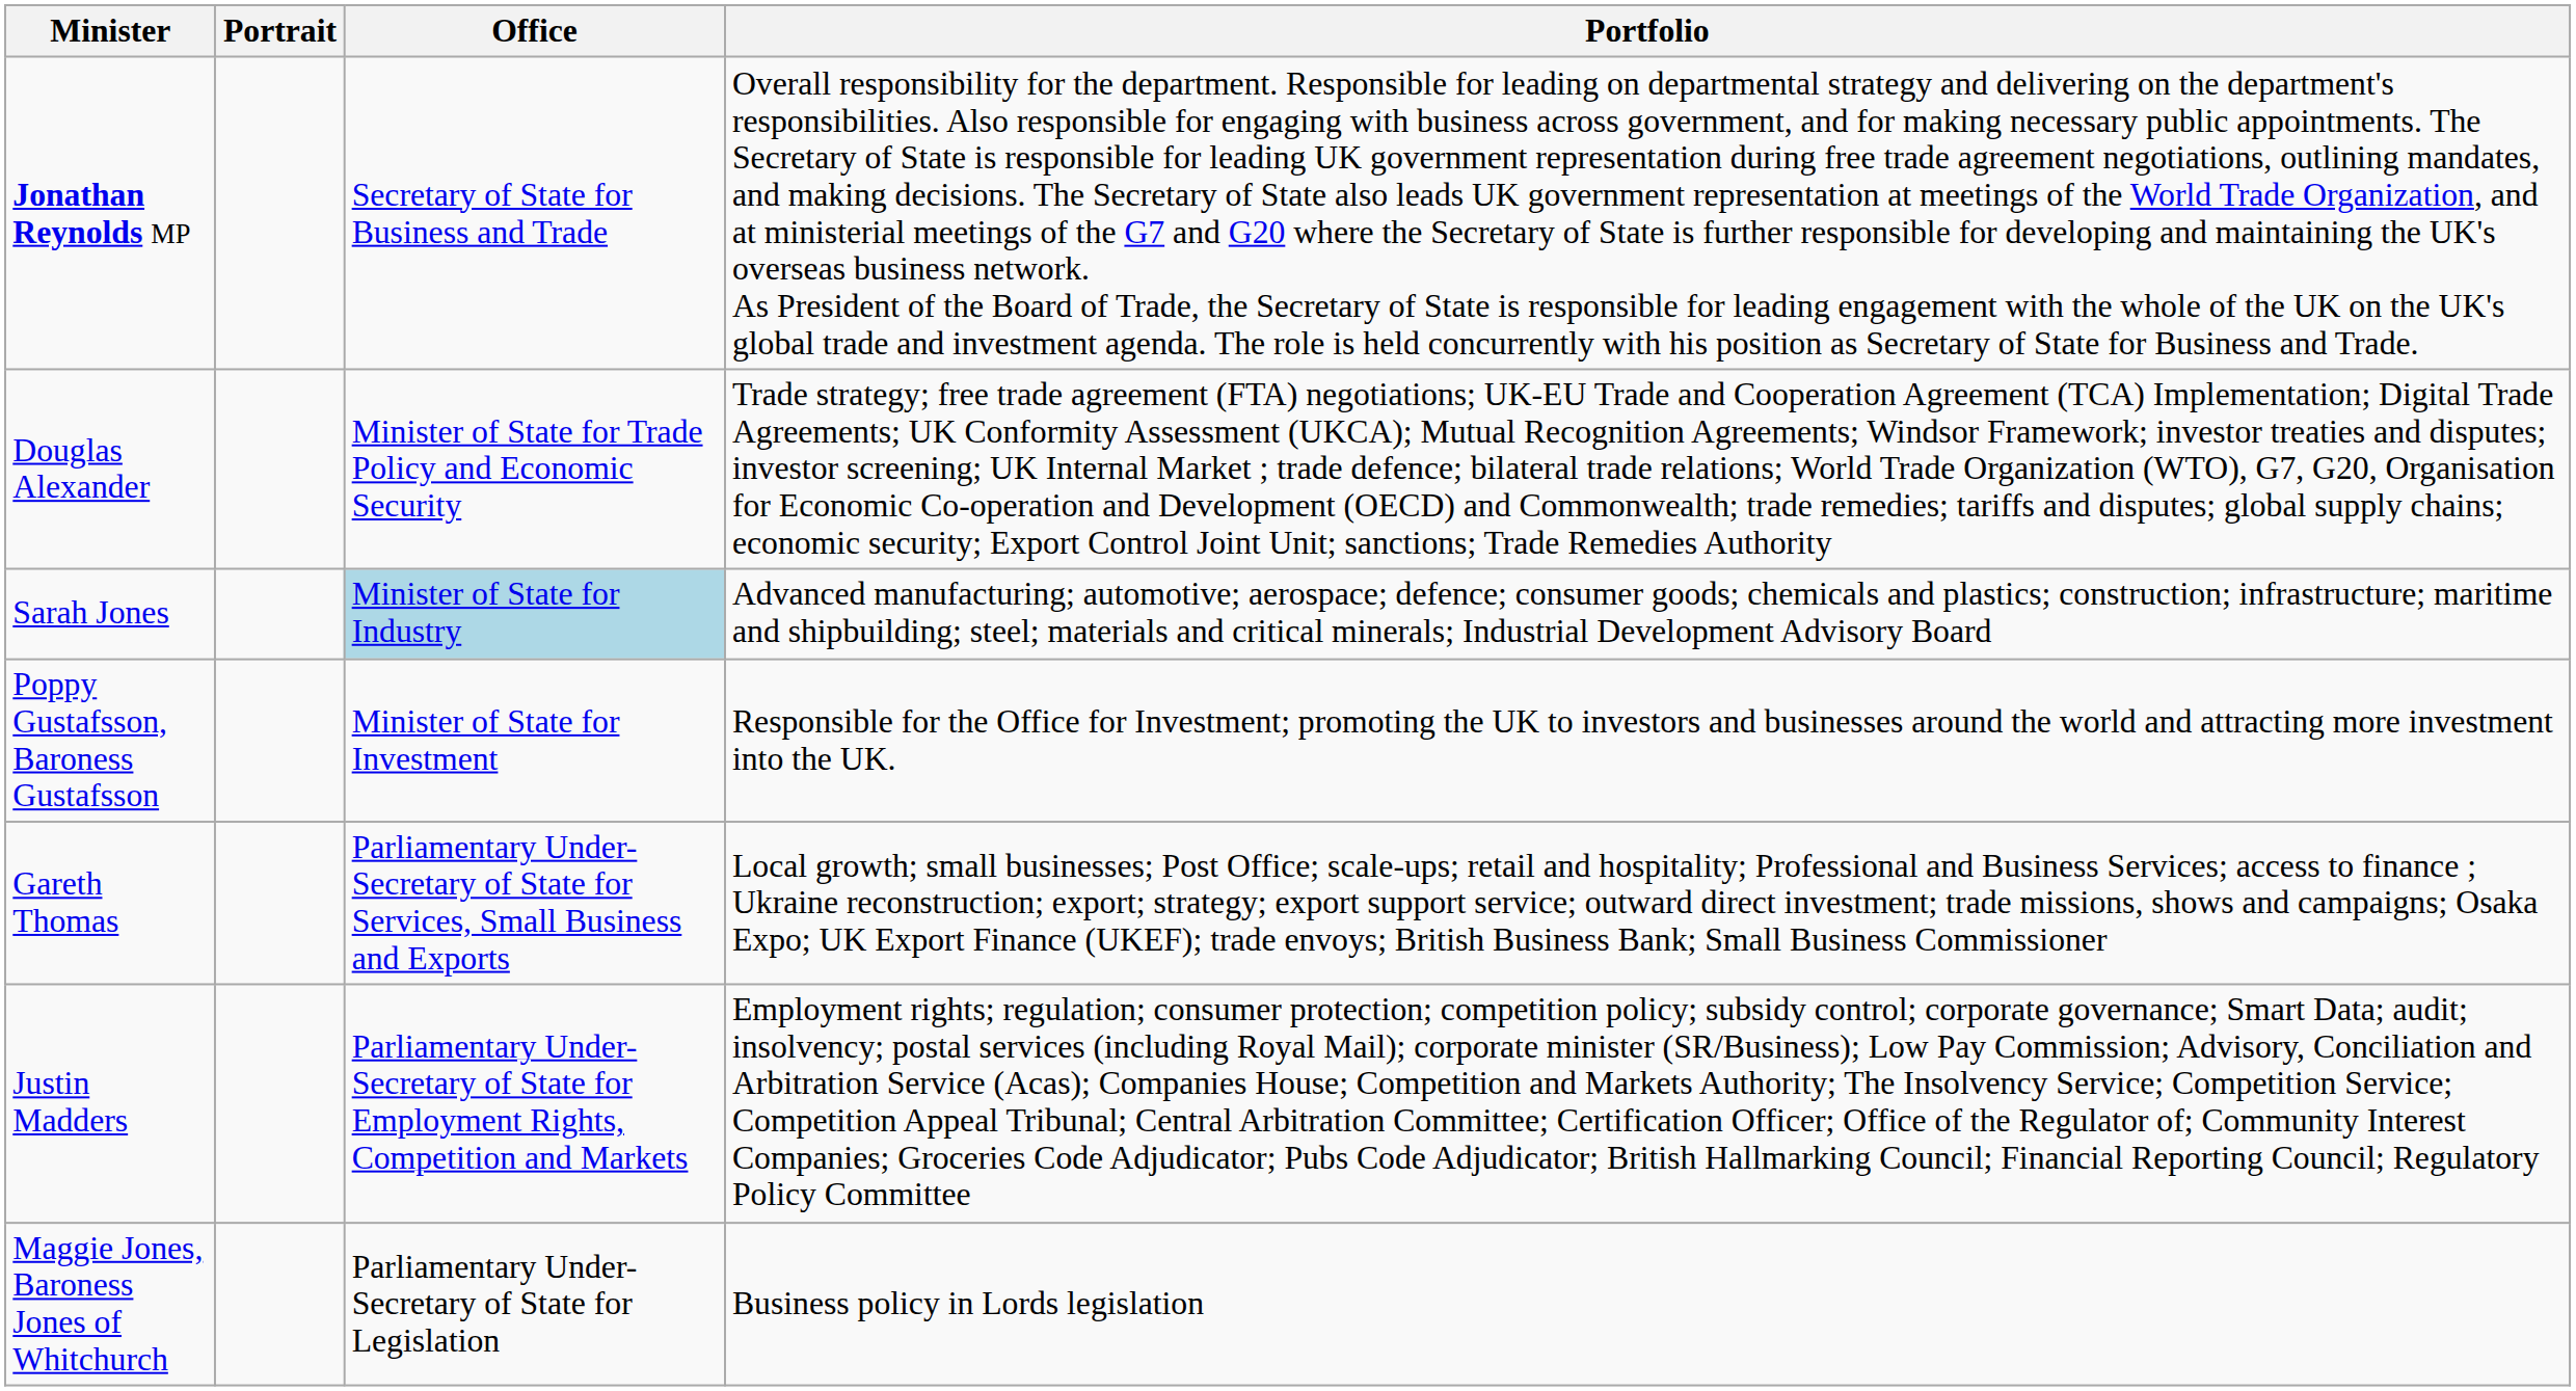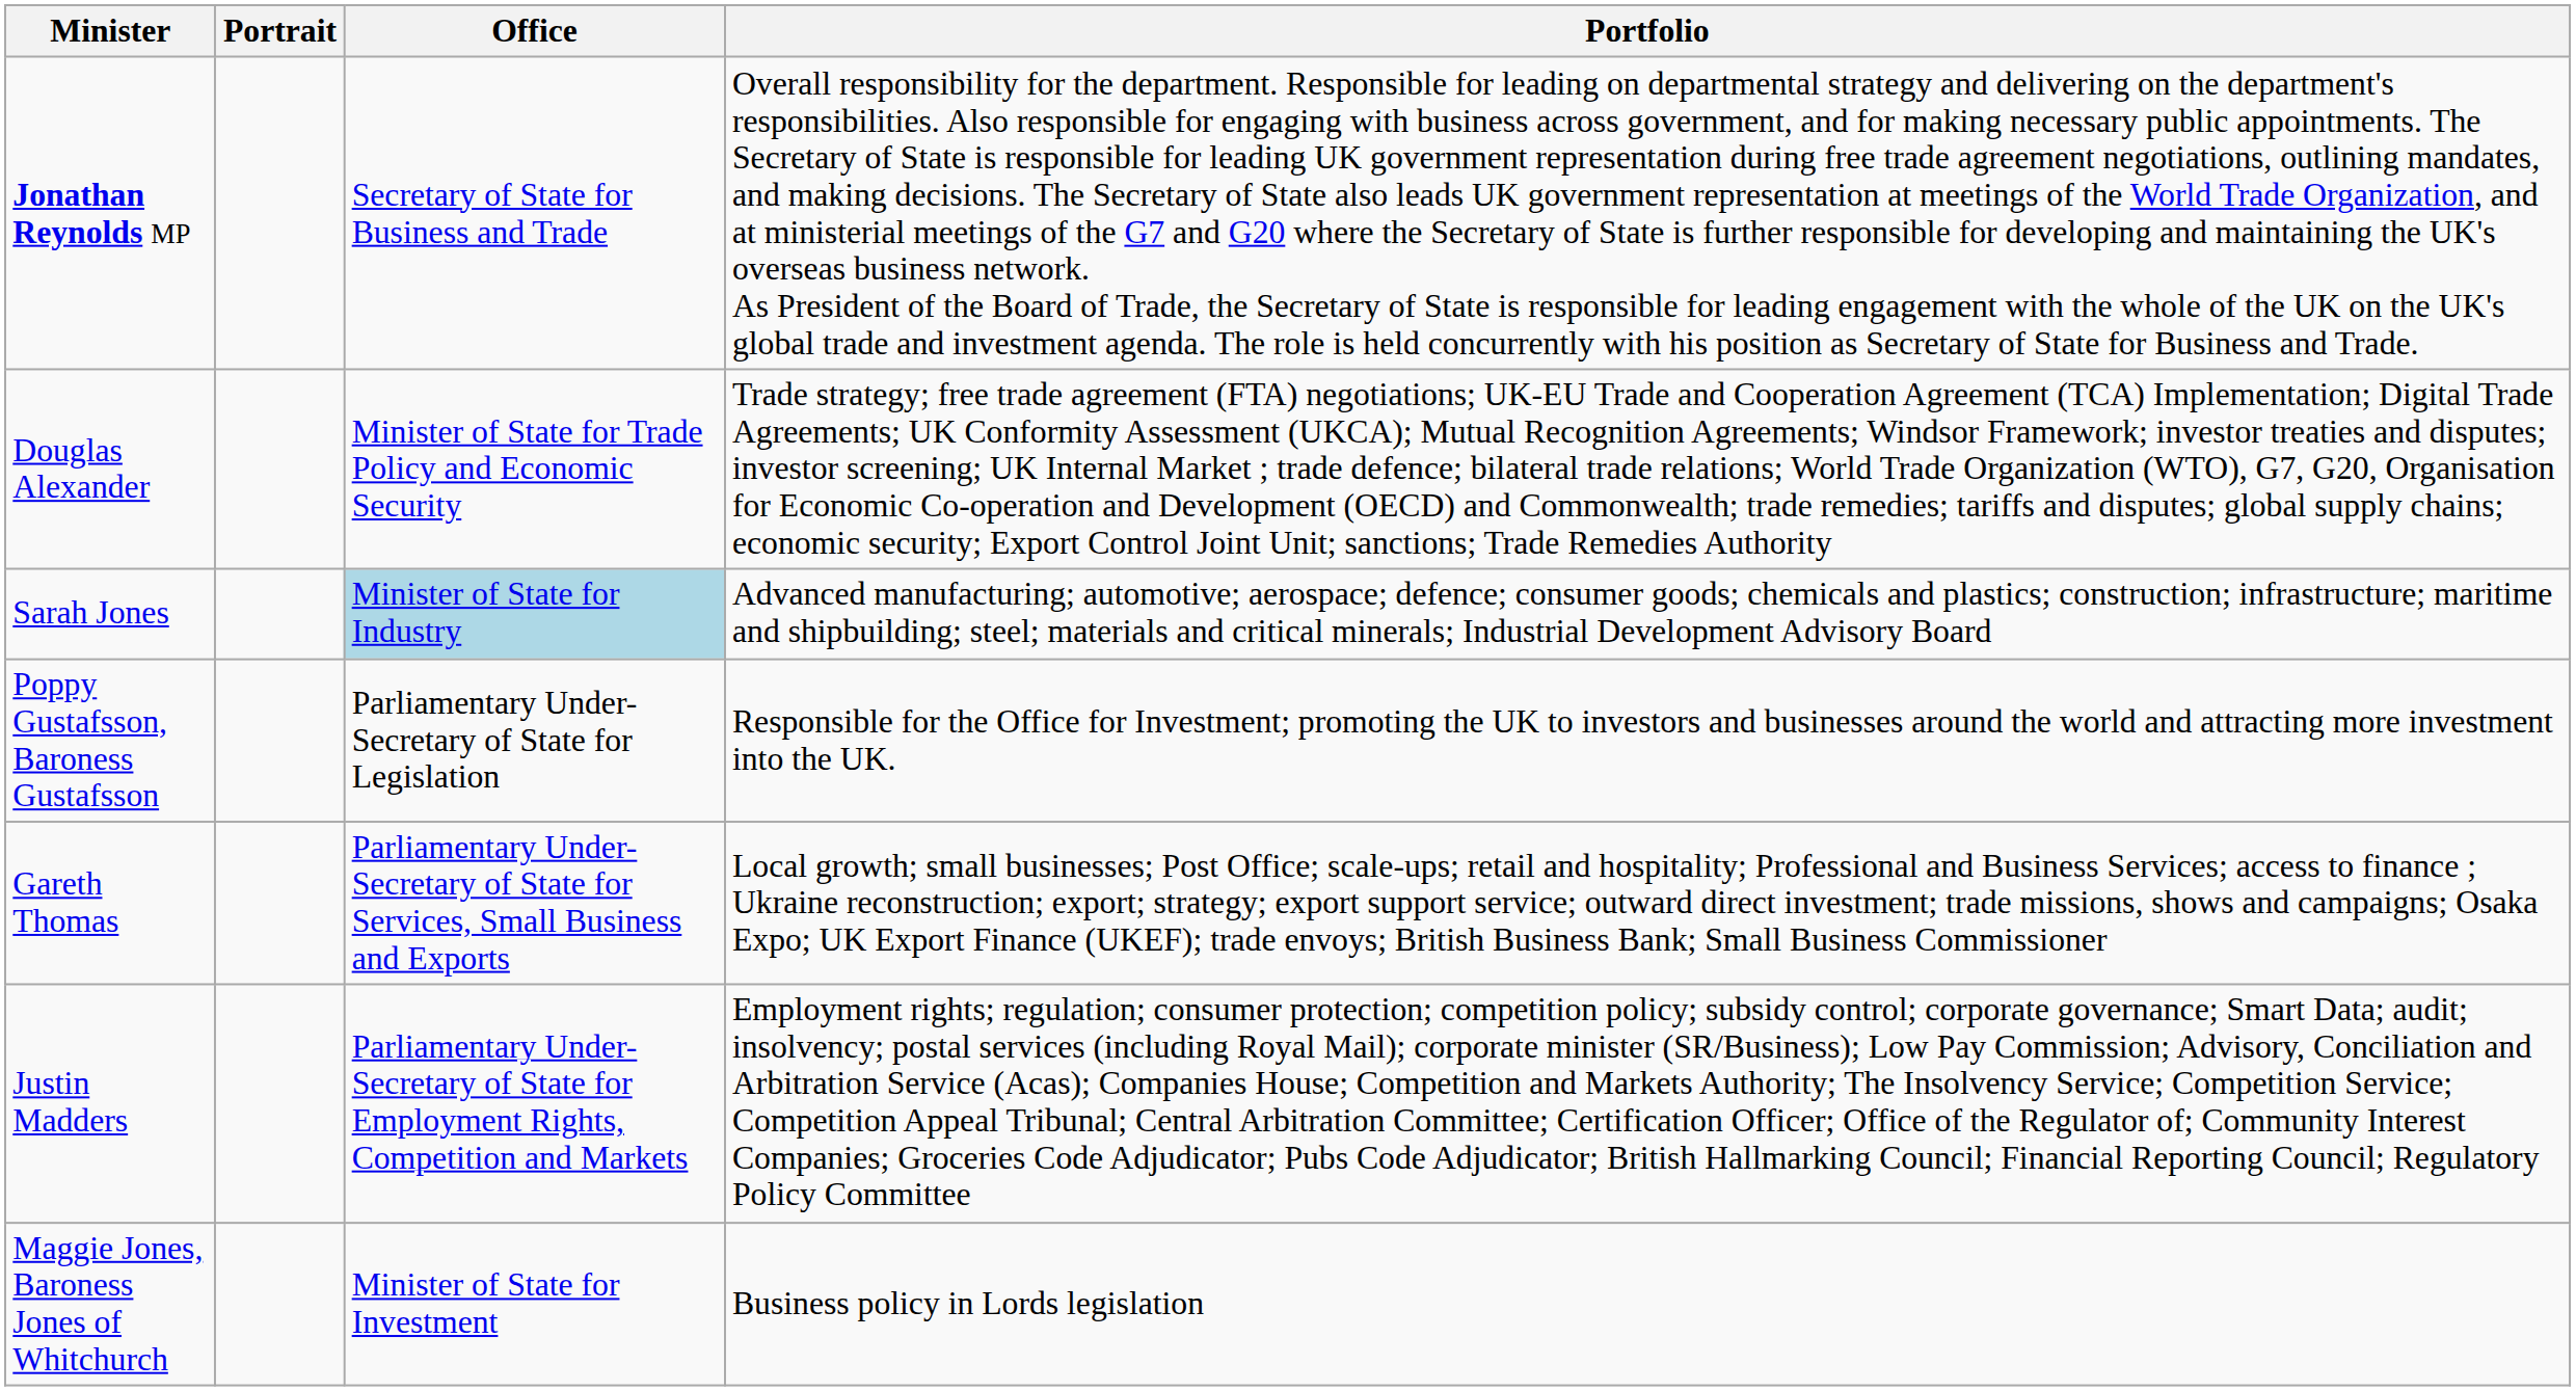 <table class="wikitable">
 <tr>
 <th width=95x>Minister</th>
 <th>Portrait</th>
 <th>Office</th>
 <th>Portfolio</th>
 </tr>
 <tr>
 <td><strong><a href='#'>Jonathan Reynolds</a></strong> <small>MP</small></td>
 <td></td>
 <td><a href='#'>Secretary of State for Business and Trade</a><br></td>
 <td>Overall responsibility for the department. Responsible for leading on departmental strategy and delivering on the department's responsibilities. Also responsible for engaging with business across government, and for making necessary public appointments. The Secretary of State is responsible for leading UK government representation during free trade agreement negotiations, outlining mandates, and making decisions. The Secretary of State also leads UK government representation at meetings of the <a href='#'>World Trade Organization</a>, and at ministerial meetings of the <a href='#'>G7</a> and <a href='#'>G20</a> where the Secretary of State is further responsible for developing and maintaining the UK's overseas business network.<br>As President of the Board of Trade, the Secretary of State is responsible for leading engagement with the whole of the UK on the UK's global trade and investment agenda. The role is held concurrently with his position as Secretary of State for Business and Trade.</td>
 </tr>
 <tr>
 <td><a href='#'>Douglas Alexander</a> </td>
 <td></td>
 <td><a href='#'>Minister of State for Trade Policy and Economic Security</a></td>
 <td>Trade strategy; free trade agreement (FTA) negotiations; UK-EU Trade and Cooperation Agreement (TCA) Implementation; Digital Trade Agreements; UK Conformity Assessment (UKCA); Mutual Recognition Agreements; Windsor Framework; investor treaties and disputes; investor screening; UK Internal Market ; trade defence; bilateral trade relations; World Trade Organization (WTO), G7, G20, Organisation for Economic Co-operation and Development (OECD) and Commonwealth; trade remedies; tariffs and disputes; global supply chains; economic security; Export Control Joint Unit; sanctions; Trade Remedies Authority</td>
 </tr>
 <tr>
 <td><a href='#'>Sarah Jones</a> </td>
 <td></td>
 <td style="background: lightblue;"><a href='#'>Minister of State for Industry</a></td>
 <td>Advanced manufacturing; automotive; aerospace; defence; consumer goods; chemicals and plastics; construction; infrastructure; maritime and shipbuilding; steel; materials and critical minerals; Industrial Development Advisory Board</td>
 </tr>
 <tr>
 <td><a href='#'>Poppy Gustafsson, Baroness Gustafsson</a></td>
 <td></td>
-<td><a href='#'>Minister of State for Investment</a></td>
+<td>Parliamentary Under-Secretary of State for Legislation</td>
 <td>Responsible for the Office for Investment; promoting the UK to investors and businesses around the world and attracting more investment into the UK.</td>
 </tr>
 <tr>
 <td><a href='#'>Gareth Thomas</a> </td>
 <td></td>
 <td><a href='#'>Parliamentary Under-Secretary of State for Services, Small Business and Exports</a></td>
 <td>Local growth; small businesses; Post Office; scale-ups; retail and hospitality; Professional and Business Services; access to finance ; Ukraine reconstruction; export; strategy; export support service; outward direct investment; trade missions, shows and campaigns; Osaka Expo; UK Export Finance (UKEF); trade envoys; British Business Bank; Small Business Commissioner</td>
 </tr>
 <tr>
 <td><a href='#'>Justin Madders</a> </td>
 <td></td>
 <td><a href='#'>Parliamentary Under-Secretary of State for Employment Rights, Competition and Markets</a></td>
 <td>Employment rights; regulation; consumer protection; competition policy; subsidy control; corporate governance; Smart Data; audit; insolvency; postal services (including Royal Mail); corporate minister (SR/Business); Low Pay Commission; Advisory, Conciliation and Arbitration Service (Acas); Companies House; Competition and Markets Authority; The Insolvency Service; Competition Service; Competition Appeal Tribunal; Central Arbitration Committee; Certification Officer; Office of the Regulator of; Community Interest Companies; Groceries Code Adjudicator; Pubs Code Adjudicator; British Hallmarking Council; Financial Reporting Council; Regulatory Policy Committee</td>
 </tr>
 <tr>
 <td><a href='#'>Maggie Jones, Baroness Jones of Whitchurch</a></td>
 <td></td>
-<td>Parliamentary Under-Secretary of State for Legislation</td>
+<td><a href='#'>Minister of State for Investment</a></td>
 <td>Business policy in Lords legislation</td>
 </tr>
 </table>
